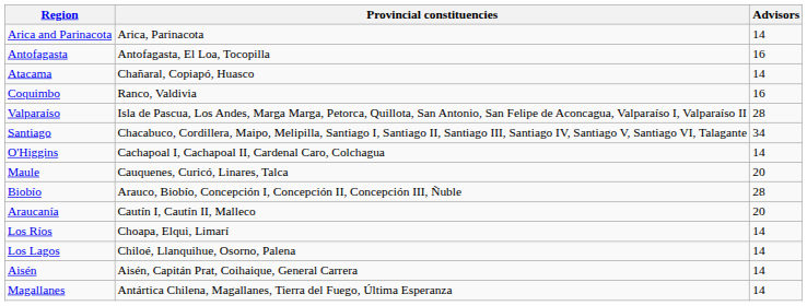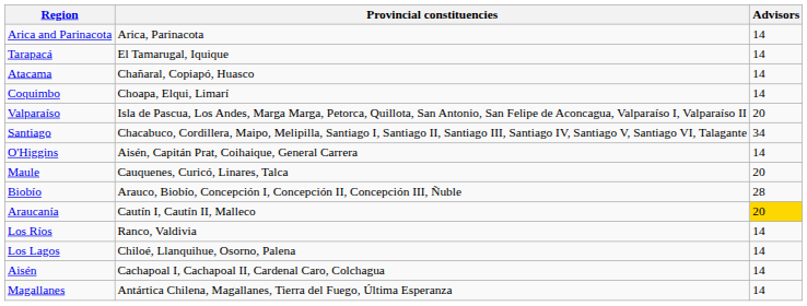 <table class="wikitable sortable">
 <tr>
 <th><a href='#'>Region</a></th>
 <th>Provincial constituencies</th>
 <th>Advisors</th>
 </tr>
 <tr>
 <td><a href='#'>Arica and Parinacota</a></td>
 <td>Arica, Parinacota</td>
 <td>14</td>
 </tr>
 <tr>
-<td><a href='#'>Antofagasta</a></td>
-<td>Antofagasta, El Loa, Tocopilla</td>
-<td>16</td>
+<td><a href='#'>Tarapacá</a></td>
+<td>El Tamarugal, Iquique</td>
+<td>14</td>
 </tr>
 <tr>
 <td><a href='#'>Atacama</a></td>
 <td>Chañaral, Copiapó, Huasco</td>
 <td>14</td>
 </tr>
 <tr>
 <td><a href='#'>Coquimbo</a></td>
-<td>Ranco, Valdivia</td>
-<td>16</td>
+<td>Choapa, Elqui, Limarí</td>
+<td>14</td>
 </tr>
 <tr>
 <td><a href='#'>Valparaíso</a></td>
 <td>Isla de Pascua, Los Andes, Marga Marga, Petorca, Quillota, San Antonio, San Felipe de Aconcagua, Valparaíso I, Valparaíso II</td>
-<td>28</td>
+<td>20</td>
 </tr>
 <tr>
 <td><a href='#'>Santiago</a></td>
 <td>Chacabuco, Cordillera, Maipo, Melipilla, Santiago I, Santiago II, Santiago III, Santiago IV, Santiago V, Santiago VI, Talagante</td>
 <td>34</td>
 </tr>
 <tr>
 <td><a href='#'>O'Higgins</a></td>
-<td>Cachapoal I, Cachapoal II, Cardenal Caro, Colchagua</td>
+<td>Aisén, Capitán Prat, Coihaique, General Carrera</td>
 <td>14</td>
 </tr>
 <tr>
 <td><a href='#'>Maule</a></td>
 <td>Cauquenes, Curicó, Linares, Talca</td>
 <td>20</td>
 </tr>
 <tr>
 <td><a href='#'>Biobío</a></td>
 <td>Arauco, Biobío, Concepción I, Concepción II, Concepción III, Ñuble</td>
 <td>28</td>
 </tr>
 <tr>
 <td><a href='#'>Araucanía</a></td>
 <td>Cautín I, Cautín II, Malleco</td>
-<td>20</td>
+<td style="background: gold;">20</td>
 </tr>
 <tr>
 <td><a href='#'>Los Ríos</a></td>
-<td>Choapa, Elqui, Limarí</td>
+<td>Ranco, Valdivia</td>
 <td>14</td>
 </tr>
 <tr>
 <td><a href='#'>Los Lagos</a></td>
 <td>Chiloé, Llanquihue, Osorno, Palena</td>
 <td>14</td>
 </tr>
 <tr>
 <td><a href='#'>Aisén</a></td>
-<td>Aisén, Capitán Prat, Coihaique, General Carrera</td>
+<td>Cachapoal I, Cachapoal II, Cardenal Caro, Colchagua</td>
 <td>14</td>
 </tr>
 <tr>
 <td><a href='#'>Magallanes</a></td>
 <td>Antártica Chilena, Magallanes, Tierra del Fuego, Última Esperanza</td>
 <td>14</td>
 </tr>
 </table>
